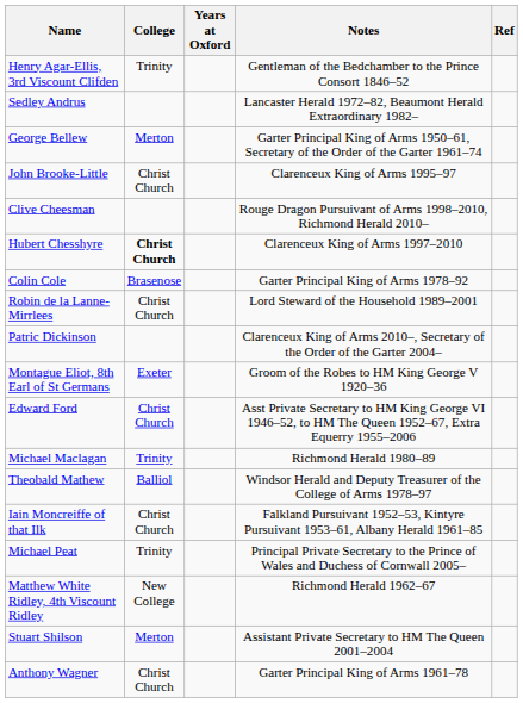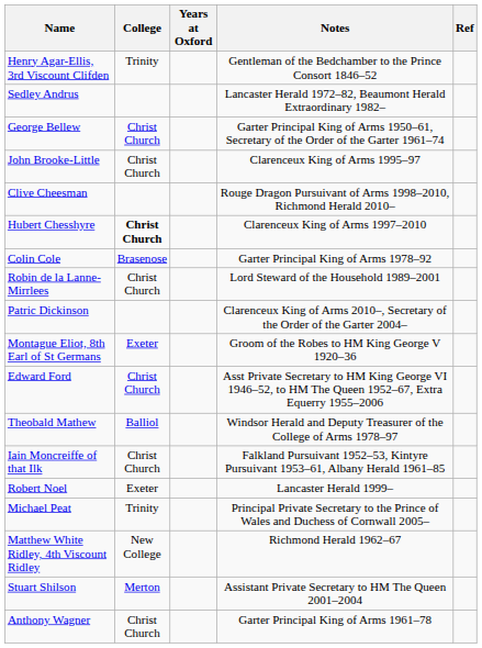 <table class="wikitable sortable" style="width:100%">
 <tr>
 <th width="*">Name</th>
 <th width="10%">College</th>
 <th width="10%">Years at Oxford</th>
 <th width="50%">Notes</th>
 <th width="*">Ref</th>
 </tr>
 <tr valign="top">
 <td><a href='#'>Henry Agar-Ellis, 3rd Viscount Clifden</a></td>
 <td align="center">Trinity</td>
 <td align="center"></td>
 <td align="center">Gentleman of the Bedchamber to the Prince Consort 1846–52</td>
 <td align="center"></td>
 </tr>
 <tr valign="top">
 <td><a href='#'>Sedley Andrus</a></td>
 <td align="center"></td>
 <td align="center"></td>
 <td align="center">Lancaster Herald 1972–82, Beaumont Herald Extraordinary 1982–</td>
 <td align="center"></td>
 </tr>
 <tr valign="top">
 <td><a href='#'>George Bellew</a></td>
-<td align="center"><a href='#'>Merton</a></td>
+<td align="center"><a href='#'>Christ Church</a></td>
 <td align="center"></td>
 <td align="center">Garter Principal King of Arms 1950–61, Secretary of the Order of the Garter 1961–74</td>
 <td align="center"></td>
 </tr>
 <tr valign="top">
 <td><a href='#'>John Brooke-Little</a></td>
 <td align="center">Christ Church</td>
 <td align="center"></td>
 <td align="center">Clarenceux King of Arms 1995–97</td>
 <td align="center"></td>
 </tr>
 <tr valign="top">
 <td><a href='#'>Clive Cheesman</a></td>
 <td align="center"></td>
 <td align="center"></td>
 <td align="center">Rouge Dragon Pursuivant of Arms 1998–2010, Richmond Herald 2010–</td>
 <td align="center"></td>
 </tr>
 <tr valign="top">
 <td><a href='#'>Hubert Chesshyre</a></td>
 <td align="center"><strong>Christ Church</strong></td>
 <td align="center"></td>
 <td align="center">Clarenceux King of Arms 1997–2010</td>
 <td align="center"></td>
 </tr>
 <tr valign="top">
 <td><a href='#'>Colin Cole</a></td>
 <td align="center"><a href='#'>Brasenose</a></td>
 <td align="center"></td>
 <td align="center">Garter Principal King of Arms 1978–92</td>
 <td align="center"></td>
 </tr>
 <tr valign="top">
 <td><a href='#'>Robin de la Lanne-Mirrlees</a></td>
 <td align="center">Christ Church</td>
 <td align="center"></td>
 <td align="center">Lord Steward of the Household 1989–2001</td>
 <td align="center"></td>
 </tr>
 <tr valign="top">
 <td><a href='#'>Patric Dickinson</a></td>
 <td align="center"></td>
 <td align="center"></td>
 <td align="center">Clarenceux King of Arms 2010–, Secretary of the Order of the Garter 2004–</td>
 <td align="center"></td>
 </tr>
 <tr valign="top">
 <td><a href='#'>Montague Eliot, 8th Earl of St Germans</a></td>
 <td align="center"><a href='#'>Exeter</a></td>
 <td align="center"></td>
 <td align="center">Groom of the Robes to HM King George V 1920–36</td>
 <td align="center"></td>
 </tr>
 <tr valign="top">
 <td><a href='#'>Edward Ford</a></td>
 <td align="center"><a href='#'>Christ Church</a></td>
 <td align="center"></td>
 <td align="center">Asst Private Secretary to HM King George VI 1946–52, to HM The Queen 1952–67, Extra Equerry 1955–2006</td>
 <td align="center"></td>
 </tr>
 <tr valign="top">
-<td><a href='#'>Michael Maclagan</a></td>
-<td align="center"><a href='#'>Trinity</a></td>
-<td align="center"></td>
-<td align="center">Richmond Herald 1980–89</td>
-<td align="center"></td>
-</tr>
-<tr valign="top">
 <td><a href='#'>Theobald Mathew</a></td>
 <td align="center"><a href='#'>Balliol</a></td>
 <td align="center"></td>
 <td align="center">Windsor Herald and Deputy Treasurer of the College of Arms 1978–97</td>
 <td align="center"></td>
 </tr>
 <tr valign="top">
 <td><a href='#'>Iain Moncreiffe of that Ilk</a></td>
 <td align="center">Christ Church</td>
 <td align="center"></td>
 <td align="center">Falkland Pursuivant 1952–53, Kintyre Pursuivant 1953–61, Albany Herald 1961–85</td>
+<td align="center"></td>
+</tr>
+<tr valign="top">
+<td><a href='#'>Robert Noel</a></td>
+<td align="center">Exeter</td>
+<td align="center"></td>
+<td align="center">Lancaster Herald 1999–</td>
 <td align="center"></td>
 </tr>
 <tr valign="top">
 <td><a href='#'>Michael Peat</a></td>
 <td align="center">Trinity</td>
 <td align="center"></td>
 <td align="center">Principal Private Secretary to the Prince of Wales and Duchess of Cornwall 2005–</td>
 <td align="center"></td>
 </tr>
 <tr valign="top">
 <td><a href='#'>Matthew White Ridley, 4th Viscount Ridley</a></td>
 <td align="center">New College</td>
 <td align="center"></td>
 <td align="center">Richmond Herald 1962–67</td>
 <td align="center"></td>
 </tr>
 <tr valign="top">
 <td><a href='#'>Stuart Shilson</a></td>
 <td align="center"><a href='#'>Merton</a></td>
 <td align="center"></td>
 <td align="center">Assistant Private Secretary to HM The Queen 2001–2004</td>
 <td align="center"></td>
 </tr>
 <tr valign="top">
 <td><a href='#'>Anthony Wagner</a></td>
 <td align="center">Christ Church</td>
 <td align="center"></td>
 <td align="center">Garter Principal King of Arms 1961–78</td>
 <td align="center"></td>
 </tr>
 </table>
